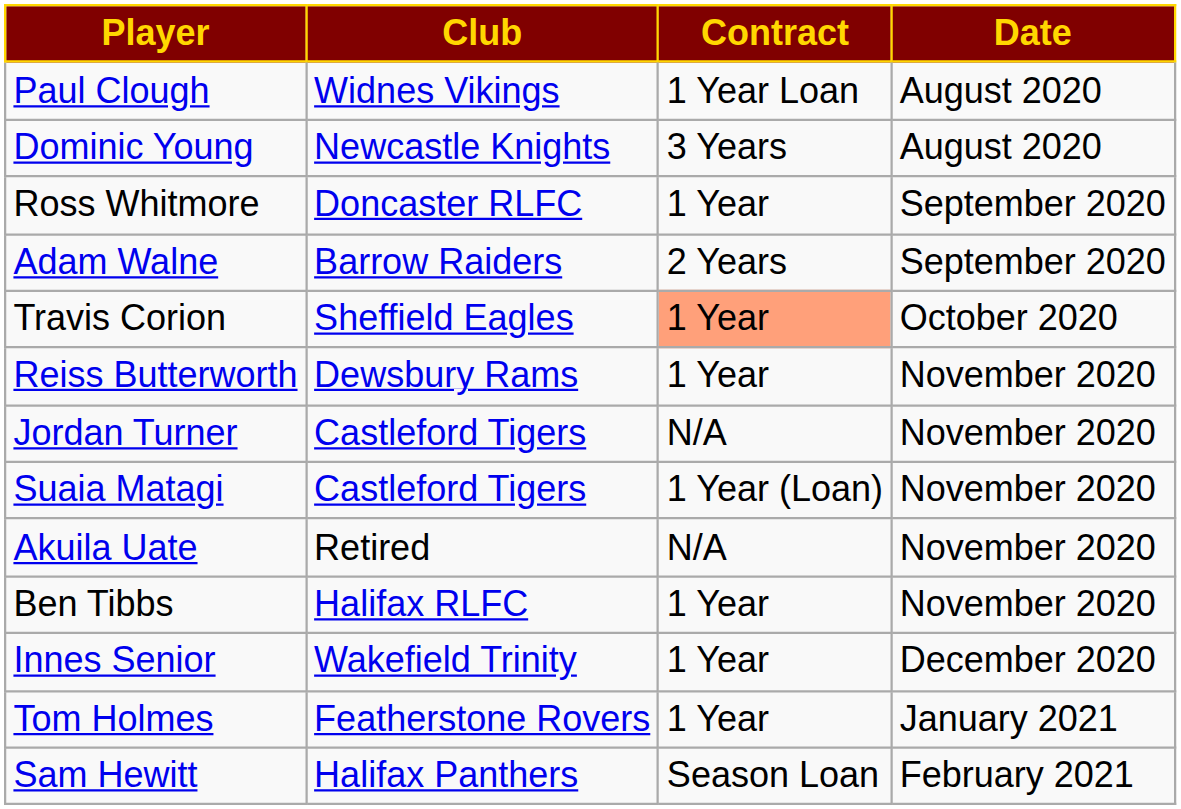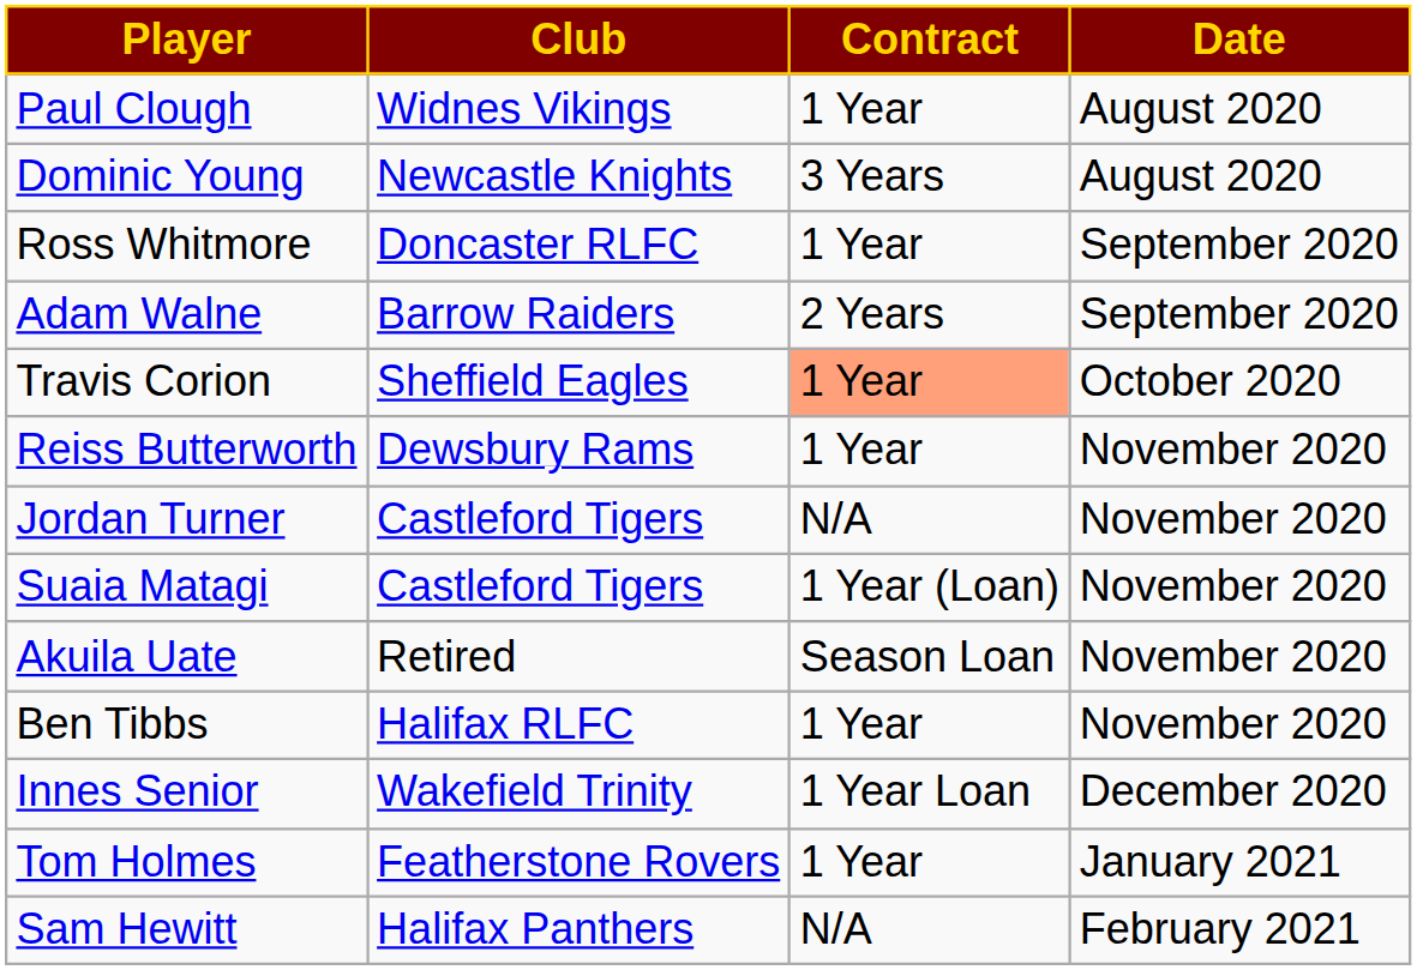 <table class="wikitable">
 <tr>
 <th scope="col" style="background:#800000; color:gold; border:solid gold 1px">Player</th>
 <th scope="col" style="background:#800000; color:gold; border:solid gold 1px">Club</th>
 <th scope="col" style="background:#800000; color:gold; border:solid gold 1px">Contract</th>
 <th scope="col" style="background:#800000; color:gold; border:solid gold 1px">Date</th>
 </tr>
 <tr>
 <td> <a href='#'>Paul Clough</a></td>
 <td><a href='#'>Widnes Vikings</a></td>
-<td>1 Year Loan</td>
+<td>1 Year</td>
 <td>August 2020</td>
 </tr>
 <tr>
 <td> <a href='#'>Dominic Young</a></td>
 <td><a href='#'>Newcastle Knights</a></td>
 <td>3 Years</td>
 <td>August 2020</td>
 </tr>
 <tr>
 <td>Ross Whitmore</td>
 <td><a href='#'>Doncaster RLFC</a></td>
 <td>1 Year</td>
 <td>September 2020</td>
 </tr>
 <tr>
 <td> <a href='#'>Adam Walne</a></td>
 <td><a href='#'>Barrow Raiders</a></td>
 <td>2 Years</td>
 <td>September 2020</td>
 </tr>
 <tr>
 <td>Travis Corion</td>
 <td><a href='#'>Sheffield Eagles</a></td>
 <td style="background: lightsalmon;">1 Year</td>
 <td>October 2020</td>
 </tr>
 <tr>
 <td> <a href='#'>Reiss Butterworth</a></td>
 <td><a href='#'>Dewsbury Rams</a></td>
 <td>1 Year</td>
 <td>November 2020</td>
 </tr>
 <tr>
 <td> <a href='#'>Jordan Turner</a></td>
 <td><a href='#'>Castleford Tigers</a></td>
 <td>N/A</td>
 <td>November 2020</td>
 </tr>
 <tr>
 <td> <a href='#'>Suaia Matagi</a></td>
 <td><a href='#'>Castleford Tigers</a></td>
 <td>1 Year (Loan)</td>
 <td>November 2020</td>
 </tr>
 <tr>
 <td> <a href='#'>Akuila Uate</a></td>
 <td>Retired</td>
-<td>N/A</td>
+<td>Season Loan</td>
 <td>November 2020</td>
 </tr>
 <tr>
 <td>Ben Tibbs</td>
 <td><a href='#'>Halifax RLFC</a></td>
 <td>1 Year</td>
 <td>November 2020</td>
 </tr>
 <tr>
 <td> <a href='#'>Innes Senior</a></td>
 <td><a href='#'>Wakefield Trinity</a></td>
-<td>1 Year</td>
+<td>1 Year Loan</td>
 <td>December 2020</td>
 </tr>
 <tr>
 <td> <a href='#'>Tom Holmes</a></td>
 <td><a href='#'>Featherstone Rovers</a></td>
 <td>1 Year</td>
 <td>January 2021</td>
 </tr>
 <tr>
 <td> <a href='#'>Sam Hewitt</a></td>
 <td><a href='#'>Halifax Panthers</a></td>
-<td>Season Loan</td>
+<td>N/A</td>
 <td>February 2021</td>
 </tr>
 </table>
